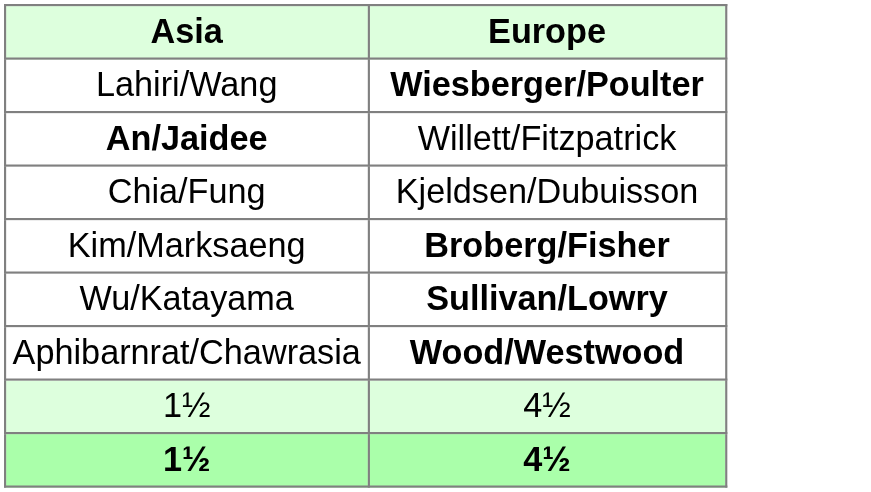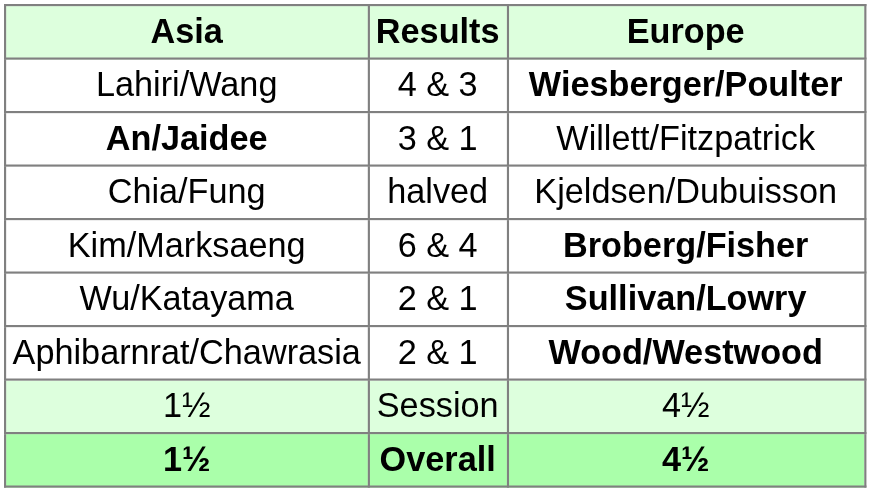 <table border="1" cellpadding="3" style="border-collapse:collapse; text-align:center;">
 <tr style="background:#ddffdd;">
 <th width=160>Asia</th>
+<th>Results</th>
 <th width=160>Europe</th>
 </tr>
 <tr>
 <td>Lahiri/Wang</td>
+<td>4 & 3</td>
 <td><strong>Wiesberger/Poulter</strong></td>
 </tr>
 <tr>
 <td><strong>An/Jaidee</strong></td>
+<td>3 & 1</td>
 <td>Willett/Fitzpatrick</td>
 </tr>
 <tr>
 <td>Chia/Fung</td>
+<td>halved</td>
 <td>Kjeldsen/Dubuisson</td>
 </tr>
 <tr>
 <td>Kim/Marksaeng</td>
+<td>6 & 4</td>
 <td><strong>Broberg/Fisher</strong></td>
 </tr>
 <tr>
 <td>Wu/Katayama</td>
+<td>2 & 1</td>
 <td><strong>Sullivan/Lowry</strong></td>
 </tr>
 <tr>
 <td>Aphibarnrat/Chawrasia</td>
+<td>2 & 1</td>
 <td><strong>Wood/Westwood</strong></td>
 </tr>
 <tr style="background:#ddffdd;">
 <td>1½</td>
+<td>Session</td>
 <td>4½</td>
 </tr>
 <tr style="background:#aaffaa;">
 <th>1½</th>
+<th>Overall</th>
 <th>4½</th>
 </tr>
 </table>
